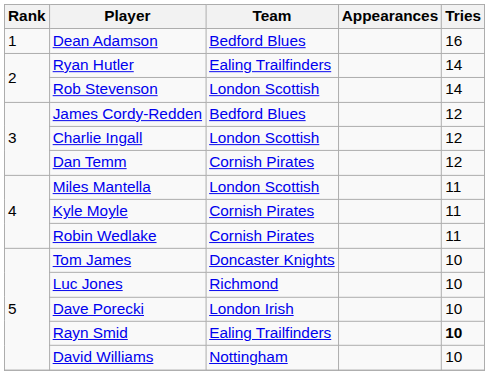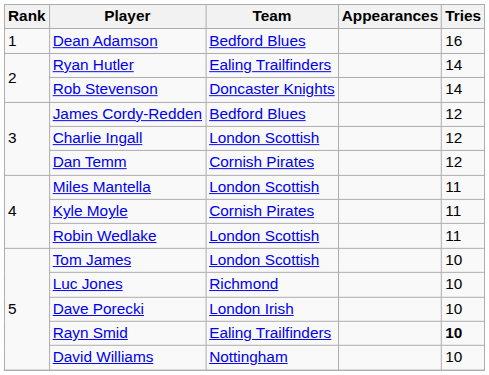 <table class="wikitable">
 <tr>
 <th>Rank</th>
 <th>Player</th>
 <th>Team</th>
 <th>Appearances</th>
 <th>Tries</th>
 </tr>
 <tr>
 <td>1</td>
 <td> <a href='#'>Dean Adamson</a></td>
 <td><a href='#'>Bedford Blues</a></td>
 <td></td>
 <td>16</td>
 </tr>
 <tr>
 <td rowspan=2>2</td>
 <td> <a href='#'>Ryan Hutler</a></td>
 <td><a href='#'>Ealing Trailfinders</a></td>
 <td></td>
 <td>14</td>
 </tr>
 <tr>
 <td> <a href='#'>Rob Stevenson</a></td>
-<td><a href='#'>London Scottish</a></td>
+<td><a href='#'>Doncaster Knights</a></td>
 <td></td>
 <td>14</td>
 </tr>
 <tr>
 <td rowspan=3>3</td>
 <td> <a href='#'>James Cordy-Redden</a></td>
 <td><a href='#'>Bedford Blues</a></td>
 <td></td>
 <td>12</td>
 </tr>
 <tr>
 <td> <a href='#'>Charlie Ingall</a></td>
 <td><a href='#'>London Scottish</a></td>
 <td></td>
 <td>12</td>
 </tr>
 <tr>
 <td> <a href='#'>Dan Temm</a></td>
 <td><a href='#'>Cornish Pirates</a></td>
 <td></td>
 <td>12</td>
 </tr>
 <tr>
 <td rowspan=3>4</td>
 <td> <a href='#'>Miles Mantella</a></td>
 <td><a href='#'>London Scottish</a></td>
 <td></td>
 <td>11</td>
 </tr>
 <tr>
 <td> <a href='#'>Kyle Moyle</a></td>
 <td><a href='#'>Cornish Pirates</a></td>
 <td></td>
 <td>11</td>
 </tr>
 <tr>
 <td> <a href='#'>Robin Wedlake</a></td>
-<td><a href='#'>Cornish Pirates</a></td>
+<td><a href='#'>London Scottish</a></td>
 <td></td>
 <td>11</td>
 </tr>
 <tr>
 <td rowspan=5>5</td>
 <td> <a href='#'>Tom James</a></td>
-<td><a href='#'>Doncaster Knights</a></td>
+<td><a href='#'>London Scottish</a></td>
 <td></td>
 <td>10</td>
 </tr>
 <tr>
 <td> <a href='#'>Luc Jones</a></td>
 <td><a href='#'>Richmond</a></td>
 <td></td>
 <td>10</td>
 </tr>
 <tr>
 <td> <a href='#'>Dave Porecki</a></td>
 <td><a href='#'>London Irish</a></td>
 <td></td>
 <td>10</td>
 </tr>
 <tr>
 <td> <a href='#'>Rayn Smid</a></td>
 <td><a href='#'>Ealing Trailfinders</a></td>
 <td></td>
 <td><strong>10</strong></td>
 </tr>
 <tr>
 <td> <a href='#'>David Williams</a></td>
 <td><a href='#'>Nottingham</a></td>
 <td></td>
 <td>10</td>
 </tr>
 <tr>
 </tr>
 </table>
